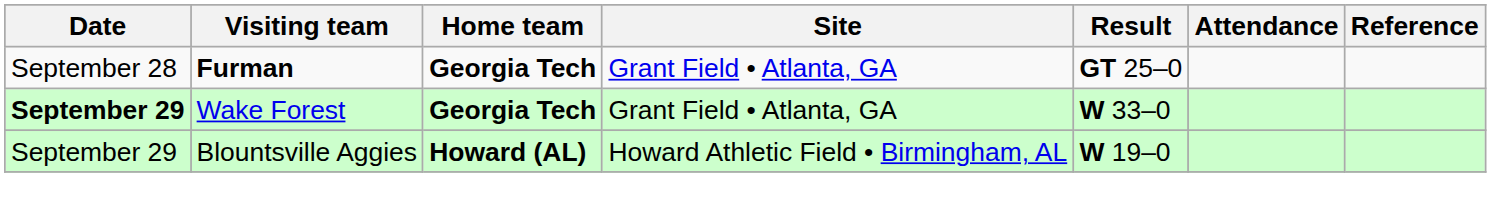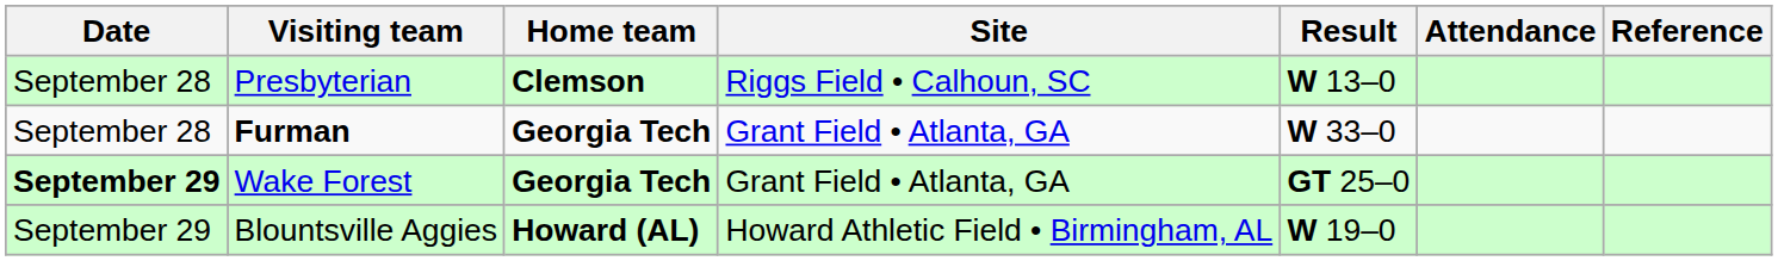 <table class="wikitable" style="font-size:95%;">
 <tr>
 <th>Date</th>
 <th>Visiting team</th>
 <th>Home team</th>
 <th>Site</th>
 <th>Result</th>
 <th>Attendance</th>
 <th class="unsortable">Reference</th>
 </tr>
+<tr bgcolor=ccffcc>
+<td>September 28</td>
+<td><a href='#'>Presbyterian</a></td>
+<td><strong>Clemson</strong></td>
+<td><a href='#'>Riggs Field</a> • <a href='#'>Calhoun, SC</a></td>
+<td><strong>W</strong> 13–0</td>
+<td></td>
+<td></td>
+</tr>
 <tr bgcolor=>
 <td>September 28</td>
 <td><strong>Furman</strong></td>
 <td><strong>Georgia Tech</strong></td>
 <td><a href='#'>Grant Field</a> • <a href='#'>Atlanta, GA</a></td>
-<td><strong>GT</strong> 25–0</td>
+<td><strong>W</strong> 33–0</td>
 <td></td>
 <td></td>
 </tr>
 <tr bgcolor=ccffcc>
 <td><strong>September 29</strong></td>
 <td><a href='#'>Wake Forest</a></td>
 <td><strong>Georgia Tech</strong></td>
 <td>Grant Field • Atlanta, GA</td>
-<td><strong>W</strong> 33–0</td>
+<td><strong>GT</strong> 25–0</td>
 <td></td>
 <td></td>
 </tr>
 <tr bgcolor=ccffcc>
 <td>September 29</td>
 <td>Blountsville Aggies</td>
 <td><strong>Howard (AL)</strong></td>
 <td>Howard Athletic Field • <a href='#'>Birmingham, AL</a></td>
 <td><strong>W</strong> 19–0</td>
 <td></td>
 <td></td>
 </tr>
 </table>
